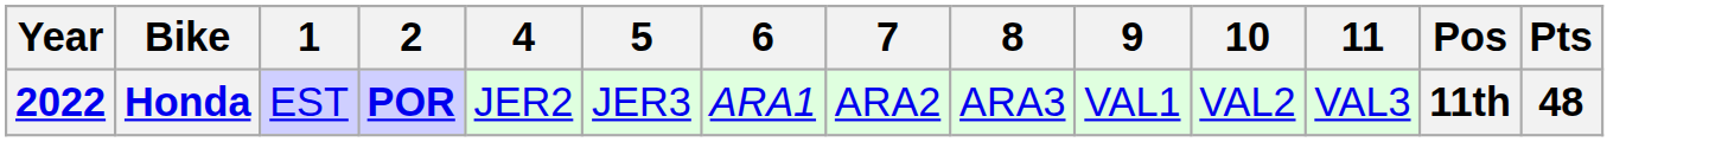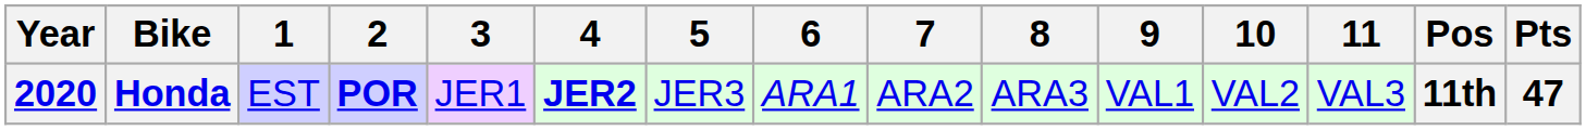 <table class="wikitable" style="text-align:center">
 <tr>
 <th>Year</th>
 <th>Bike</th>
 <th>1</th>
 <th>2</th>
+<th>3</th>
 <th>4</th>
 <th>5</th>
 <th>6</th>
 <th>7</th>
 <th>8</th>
 <th>9</th>
 <th>10</th>
 <th>11</th>
 <th>Pos</th>
 <th>Pts</th>
 </tr>
 <tr>
-<th><a href='#'>2022</a></th>
+<th><a href='#'>2020</a></th>
 <th><a href='#'>Honda</a></th>
 <td style="background:#cfcfff;"><a href='#'>EST</a><br></td>
 <td style="background:#cfcfff;"><strong><a href='#'>POR</a><br></strong></td>
-<td style="background:#dfffdf;"><a href='#'>JER2</a><br></td>
+<td style="background:#efcfff;"><a href='#'>JER1</a><br></td>
+<td style="background:#dfffdf;"><strong><a href='#'>JER2</a><br></strong></td>
 <td style="background:#dfffdf;"><a href='#'>JER3</a><br></td>
 <td style="background:#dfffdf;"><em><a href='#'>ARA1</a></em><br></td>
 <td style="background:#dfffdf;"><a href='#'>ARA2</a><br></td>
 <td style="background:#dfffdf;"><a href='#'>ARA3</a><br></td>
 <td style="background:#dfffdf;"><a href='#'>VAL1</a><br></td>
 <td style="background:#dfffdf;"><a href='#'>VAL2</a><br></td>
 <td style="background:#dfffdf;"><a href='#'>VAL3</a><br></td>
 <th>11th</th>
-<th>48</th>
+<th>47</th>
 </tr>
 </table>
